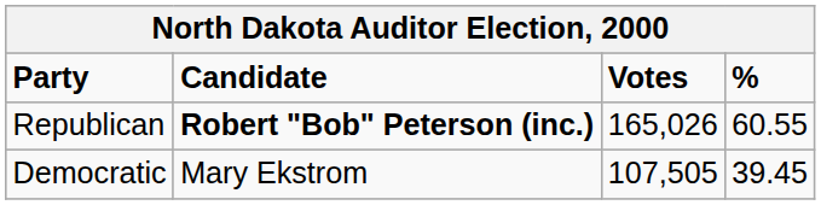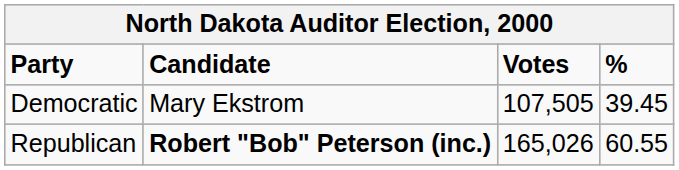 <table class="wikitable">
 <tr>
 <th colspan="4">North Dakota Auditor Election, 2000</th>
 </tr>
 <tr>
 <td><strong>Party</strong></td>
 <td><strong>Candidate</strong></td>
 <td><strong>Votes</strong></td>
 <td><strong>%</strong></td>
 </tr>
 <tr>
+<td>Democratic</td>
+<td>Mary Ekstrom</td>
+<td>107,505</td>
+<td>39.45</td>
+</tr>
+<tr>
 <td>Republican</td>
 <td><strong>Robert "Bob" Peterson (inc.)</strong></td>
 <td>165,026</td>
 <td>60.55</td>
 </tr>
-<tr>
-<td>Democratic</td>
-<td>Mary Ekstrom</td>
-<td>107,505</td>
-<td>39.45</td>
-</tr>
 </table>
